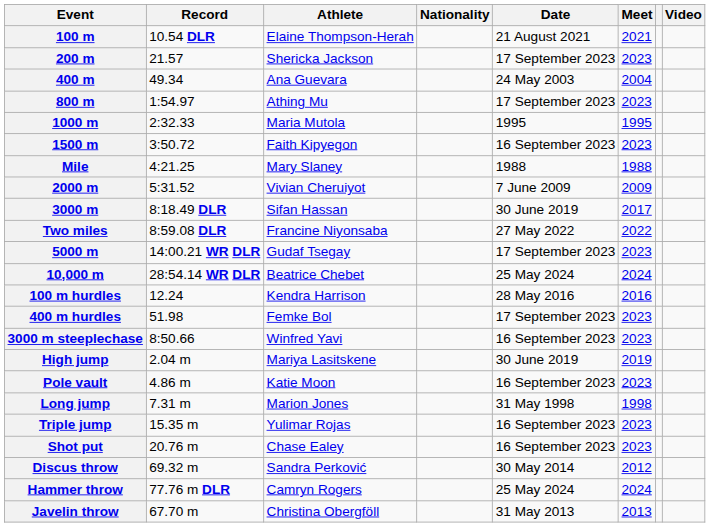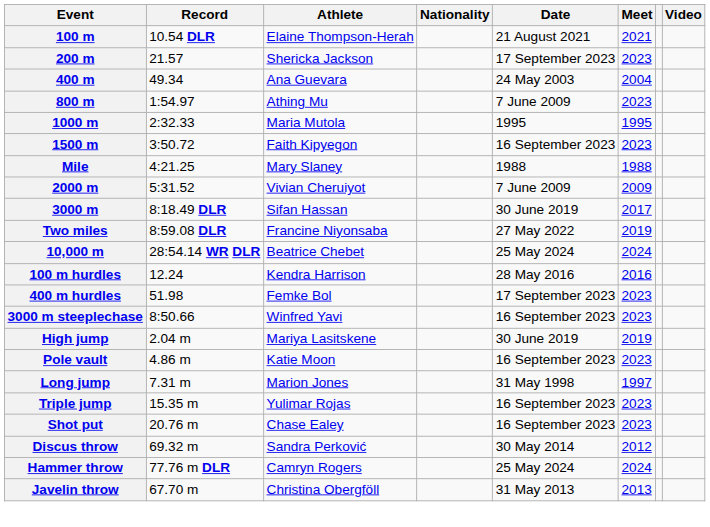 <table class="wikitable plainrowheaders sticky-header">
 <tr>
 <th scope="col">Event</th>
 <th scope="col">Record</th>
 <th scope="col">Athlete</th>
 <th scope="col">Nationality</th>
 <th scope="col">Date</th>
 <th scope="col">Meet</th>
 <th scope="col"></th>
 <th scope="col">Video</th>
 </tr>
 <tr>
 <th scope="row"><a href='#'>100 m</a></th>
 <td>10.54  <strong><a href='#'>DLR</a></strong></td>
 <td><a href='#'>Elaine Thompson-Herah</a></td>
 <td></td>
 <td>21 August 2021</td>
 <td><a href='#'>2021</a></td>
 <td></td>
 <td></td>
 </tr>
 <tr>
 <th scope="row"><a href='#'>200 m</a></th>
 <td>21.57 </td>
 <td><a href='#'>Shericka Jackson</a></td>
 <td></td>
 <td>17 September 2023</td>
 <td><a href='#'>2023</a></td>
 <td></td>
 <td></td>
 </tr>
 <tr>
 <th scope="row"><a href='#'>400 m</a></th>
 <td>49.34</td>
 <td><a href='#'>Ana Guevara</a></td>
 <td></td>
 <td>24 May 2003</td>
 <td><a href='#'>2004</a></td>
 <td></td>
 <td></td>
 </tr>
 <tr>
 <th scope="row"><a href='#'>800 m</a></th>
 <td>1:54.97</td>
 <td><a href='#'>Athing Mu</a></td>
 <td></td>
-<td>17 September 2023</td>
+<td>7 June 2009</td>
 <td><a href='#'>2023</a></td>
 <td></td>
 <td></td>
 </tr>
 <tr>
 <th scope="row"><a href='#'>1000 m</a></th>
 <td>2:32.33</td>
 <td><a href='#'>Maria Mutola</a></td>
 <td></td>
 <td>1995</td>
 <td><a href='#'>1995</a></td>
 <td></td>
 <td></td>
 </tr>
 <tr>
 <th scope="row"><a href='#'>1500 m</a></th>
 <td>3:50.72</td>
 <td><a href='#'>Faith Kipyegon</a></td>
 <td></td>
 <td>16 September 2023</td>
 <td><a href='#'>2023</a></td>
 <td></td>
 <td></td>
 </tr>
 <tr>
 <th scope="row"><a href='#'>Mile</a></th>
 <td>4:21.25</td>
 <td><a href='#'>Mary Slaney</a></td>
 <td></td>
 <td>1988</td>
 <td><a href='#'>1988</a></td>
 <td></td>
 <td></td>
 </tr>
 <tr>
 <th scope="row"><a href='#'>2000 m</a></th>
 <td>5:31.52</td>
 <td><a href='#'>Vivian Cheruiyot</a></td>
 <td></td>
 <td>7 June 2009</td>
 <td><a href='#'>2009</a></td>
 <td></td>
 <td></td>
 </tr>
 <tr>
 <th scope="row"><a href='#'>3000 m</a></th>
 <td>8:18.49 <strong><a href='#'>DLR</a></strong></td>
 <td><a href='#'>Sifan Hassan</a></td>
 <td></td>
 <td>30 June 2019</td>
 <td><a href='#'>2017</a></td>
 <td></td>
 <td></td>
 </tr>
 <tr>
 <th scope="row"><a href='#'>Two miles</a></th>
 <td>8:59.08 <strong><a href='#'>DLR</a></strong></td>
 <td><a href='#'>Francine Niyonsaba</a></td>
 <td></td>
 <td>27 May 2022</td>
-<td><a href='#'>2022</a></td>
-<td></td>
-<td></td>
-</tr>
-<tr>
-<th scope="row"><a href='#'>5000 m</a></th>
-<td>14:00.21 <strong><a href='#'>WR</a></strong> <strong><a href='#'>DLR</a></strong></td>
-<td><a href='#'>Gudaf Tsegay</a></td>
-<td></td>
-<td>17 September 2023</td>
-<td><a href='#'>2023</a></td>
+<td><a href='#'>2019</a></td>
 <td></td>
 <td></td>
 </tr>
 <tr>
 <th scope="row"><a href='#'>10,000 m</a></th>
 <td>28:54.14 <strong><a href='#'>WR</a></strong> <strong><a href='#'>DLR</a></strong></td>
 <td><a href='#'>Beatrice Chebet</a></td>
 <td></td>
 <td>25 May 2024</td>
 <td><a href='#'>2024</a></td>
 <td></td>
 <td></td>
 </tr>
 <tr>
 <th scope="row"><a href='#'>100 m hurdles</a></th>
 <td>12.24 </td>
 <td><a href='#'>Kendra Harrison</a></td>
 <td></td>
 <td>28 May 2016</td>
 <td><a href='#'>2016</a></td>
 <td></td>
 <td></td>
 </tr>
 <tr>
 <th scope="row"><a href='#'>400 m hurdles</a></th>
 <td>51.98</td>
 <td><a href='#'>Femke Bol</a></td>
 <td></td>
 <td>17 September 2023</td>
 <td><a href='#'>2023</a></td>
 <td></td>
 <td></td>
 </tr>
 <tr>
 <th scope="row"><a href='#'>3000 m steeplechase</a></th>
 <td>8:50.66</td>
 <td><a href='#'>Winfred Yavi</a></td>
 <td></td>
 <td>16 September 2023</td>
 <td><a href='#'>2023</a></td>
 <td></td>
 <td></td>
 </tr>
 <tr>
 <th scope="row"><a href='#'>High jump</a></th>
 <td>2.04 m</td>
 <td><a href='#'>Mariya Lasitskene</a></td>
 <td></td>
 <td>30 June 2019</td>
 <td><a href='#'>2019</a></td>
 <td></td>
 <td></td>
 </tr>
 <tr>
 <th scope="row"><a href='#'>Pole vault</a></th>
 <td>4.86 m</td>
 <td><a href='#'>Katie Moon</a></td>
 <td></td>
 <td>16 September 2023</td>
 <td><a href='#'>2023</a></td>
 <td></td>
 <td></td>
 </tr>
 <tr>
 <th scope="row"><a href='#'>Long jump</a></th>
 <td>7.31 m</td>
 <td><a href='#'>Marion Jones</a></td>
 <td></td>
 <td>31 May 1998</td>
-<td><a href='#'>1998</a></td>
+<td><a href='#'>1997</a></td>
 <td></td>
 <td></td>
 </tr>
 <tr>
 <th scope="row"><a href='#'>Triple jump</a></th>
 <td>15.35 m </td>
 <td><a href='#'>Yulimar Rojas</a></td>
 <td></td>
 <td>16 September 2023</td>
 <td><a href='#'>2023</a></td>
 <td></td>
 <td></td>
 </tr>
 <tr>
 <th scope="row"><a href='#'>Shot put</a></th>
 <td>20.76 m</td>
 <td><a href='#'>Chase Ealey</a></td>
 <td></td>
 <td>16 September 2023</td>
 <td><a href='#'>2023</a></td>
 <td></td>
 <td></td>
 </tr>
 <tr>
 <th scope="row"><a href='#'>Discus throw</a></th>
 <td>69.32 m</td>
 <td><a href='#'>Sandra Perković</a></td>
 <td></td>
 <td>30 May 2014</td>
 <td><a href='#'>2012</a></td>
 <td></td>
 <td> </td>
 </tr>
 <tr>
 <th scope="row"><a href='#'>Hammer throw</a></th>
 <td>77.76 m <strong><a href='#'>DLR</a></strong></td>
 <td><a href='#'>Camryn Rogers</a></td>
 <td></td>
 <td>25 May 2024</td>
 <td><a href='#'>2024</a></td>
 <td></td>
 <td></td>
 </tr>
 <tr>
 <th scope="row"><a href='#'>Javelin throw</a></th>
 <td>67.70 m</td>
 <td><a href='#'>Christina Obergföll</a></td>
 <td></td>
 <td>31 May 2013</td>
 <td><a href='#'>2013</a></td>
 <td></td>
 <td></td>
 </tr>
 </table>
